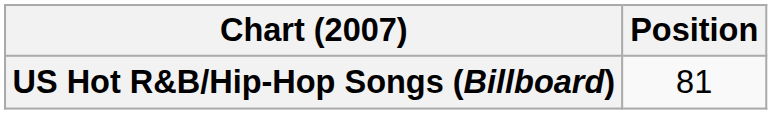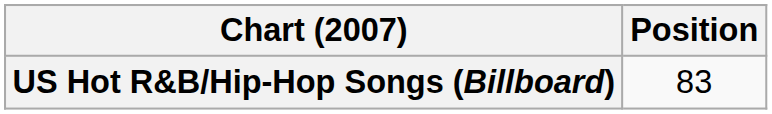 <table class="wikitable plainrowheaders" style="text-align:center">
 <tr>
 <th scope="col">Chart (2007)</th>
 <th scope="col">Position</th>
 </tr>
 <tr>
 <th scope="row">US Hot R&B/Hip-Hop Songs (<em>Billboard</em>)</th>
-<td>81</td>
+<td>83</td>
 </tr>
 </table>
